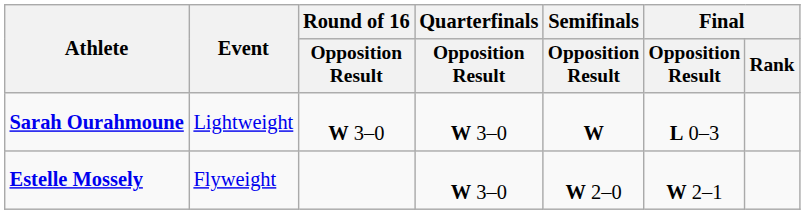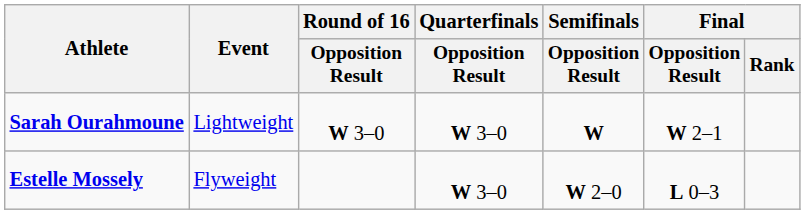 <table class="wikitable" style="font-size:90%">
 <tr>
 <th rowspan="2">Athlete</th>
 <th rowspan="2">Event</th>
 <th>Round of 16</th>
 <th>Quarterfinals</th>
 <th>Semifinals</th>
 <th colspan=2>Final</th>
 </tr>
 <tr style="font-size:95%">
 <th>Opposition<br>Result</th>
 <th>Opposition<br>Result</th>
 <th>Opposition<br>Result</th>
 <th>Opposition<br>Result</th>
 <th>Rank</th>
 </tr>
 <tr align=center>
 <td align=left><strong><a href='#'>Sarah Ourahmoune</a></strong></td>
 <td align=left><a href='#'>Lightweight</a></td>
 <td><br><strong>W</strong> 3–0</td>
 <td><br><strong>W</strong> 3–0</td>
 <td><br><strong>W</strong> </td>
-<td><br><strong>L</strong> 0–3</td>
+<td><br><strong>W</strong> 2–1</td>
 <td></td>
 </tr>
 <tr align=center>
 <td align=left><strong><a href='#'>Estelle Mossely</a></strong></td>
 <td align=left><a href='#'>Flyweight</a></td>
 <td></td>
 <td><br><strong>W</strong> 3–0</td>
 <td><br><strong>W</strong> 2–0</td>
-<td><br><strong>W</strong> 2–1</td>
+<td><br><strong>L</strong> 0–3</td>
 <td></td>
 </tr>
 </table>
